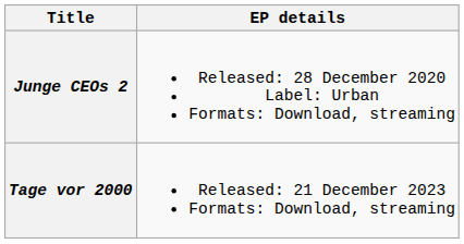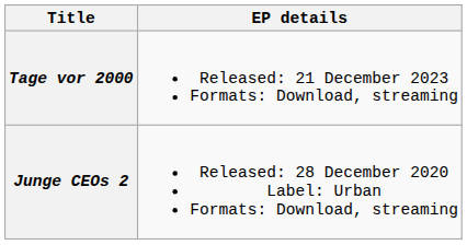 <table class="wikitable plainrowheaders" style="text-align:center;">
 <tr>
 <th scope="col">Title</th>
 <th scope="col">EP details</th>
 </tr>
 <tr>
+<th scope="row"><em>Tage vor 2000</em></th>
+<td><br><ul><li>Released: 21 December 2023</li><li>Formats: Download, streaming</li></ul></td>
+</tr>
+<tr>
 <th scope="row"><em>Junge CEOs 2</em></th>
 <td><br><ul><li>Released: 28 December 2020</li><li>Label: Urban</li><li>Formats: Download, streaming</li></ul></td>
 </tr>
-<tr>
-<th scope="row"><em>Tage vor 2000</em></th>
-<td><br><ul><li>Released: 21 December 2023</li><li>Formats: Download, streaming</li></ul></td>
-</tr>
 </table>
